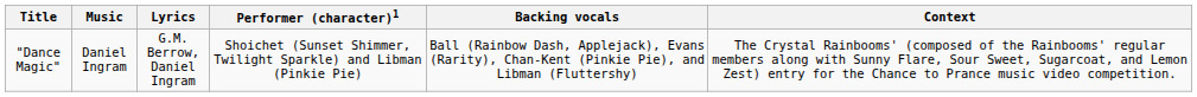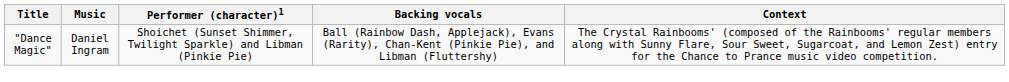 <table class="wikitable sortable" style="text-align: center">
 <tr>
 <th><strong>Title</strong></th>
 <th>Music</th>
-<th>Lyrics</th>
 <th><strong>Performer (character)</strong><sup>1</sup></th>
 <th><strong>Backing vocals</strong></th>
 <th>Context</th>
 </tr>
 <tr>
 <td>"Dance Magic"</td>
 <td>Daniel Ingram</td>
-<td>G.M. Berrow,<br>Daniel Ingram</td>
 <td>Shoichet (Sunset Shimmer, Twilight Sparkle) and Libman (Pinkie Pie)</td>
 <td>Ball (Rainbow Dash, Applejack), Evans (Rarity), Chan-Kent (Pinkie Pie), and Libman (Fluttershy)</td>
 <td>The Crystal Rainbooms' (composed of the Rainbooms' regular members along with Sunny Flare, Sour Sweet, Sugarcoat, and Lemon Zest) entry for the Chance to Prance music video competition.</td>
 </tr>
 </table>
